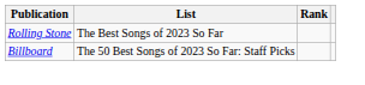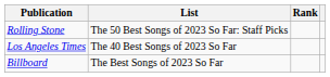 <table class="sortable wikitable">
 <tr>
 <th>Publication</th>
 <th>List</th>
 <th>Rank</th>
 <th class="unsortable"></th>
 </tr>
 <tr>
 <td><em><a href='#'>Rolling Stone</a></em></td>
-<td>The Best Songs of 2023 So Far</td>
+<td>The 50 Best Songs of 2023 So Far: Staff Picks</td>
+<td></td>
+<td></td>
+</tr>
+<tr>
+<td><em><a href='#'>Los Angeles Times</a></em></td>
+<td>The 40 Best Songs of 2023 So Far</td>
 <td></td>
 <td></td>
 </tr>
 <tr>
 <td><em><a href='#'>Billboard</a></em></td>
-<td>The 50 Best Songs of 2023 So Far: Staff Picks</td>
+<td>The Best Songs of 2023 So Far</td>
 <td></td>
 <td></td>
 </tr>
 </table>
